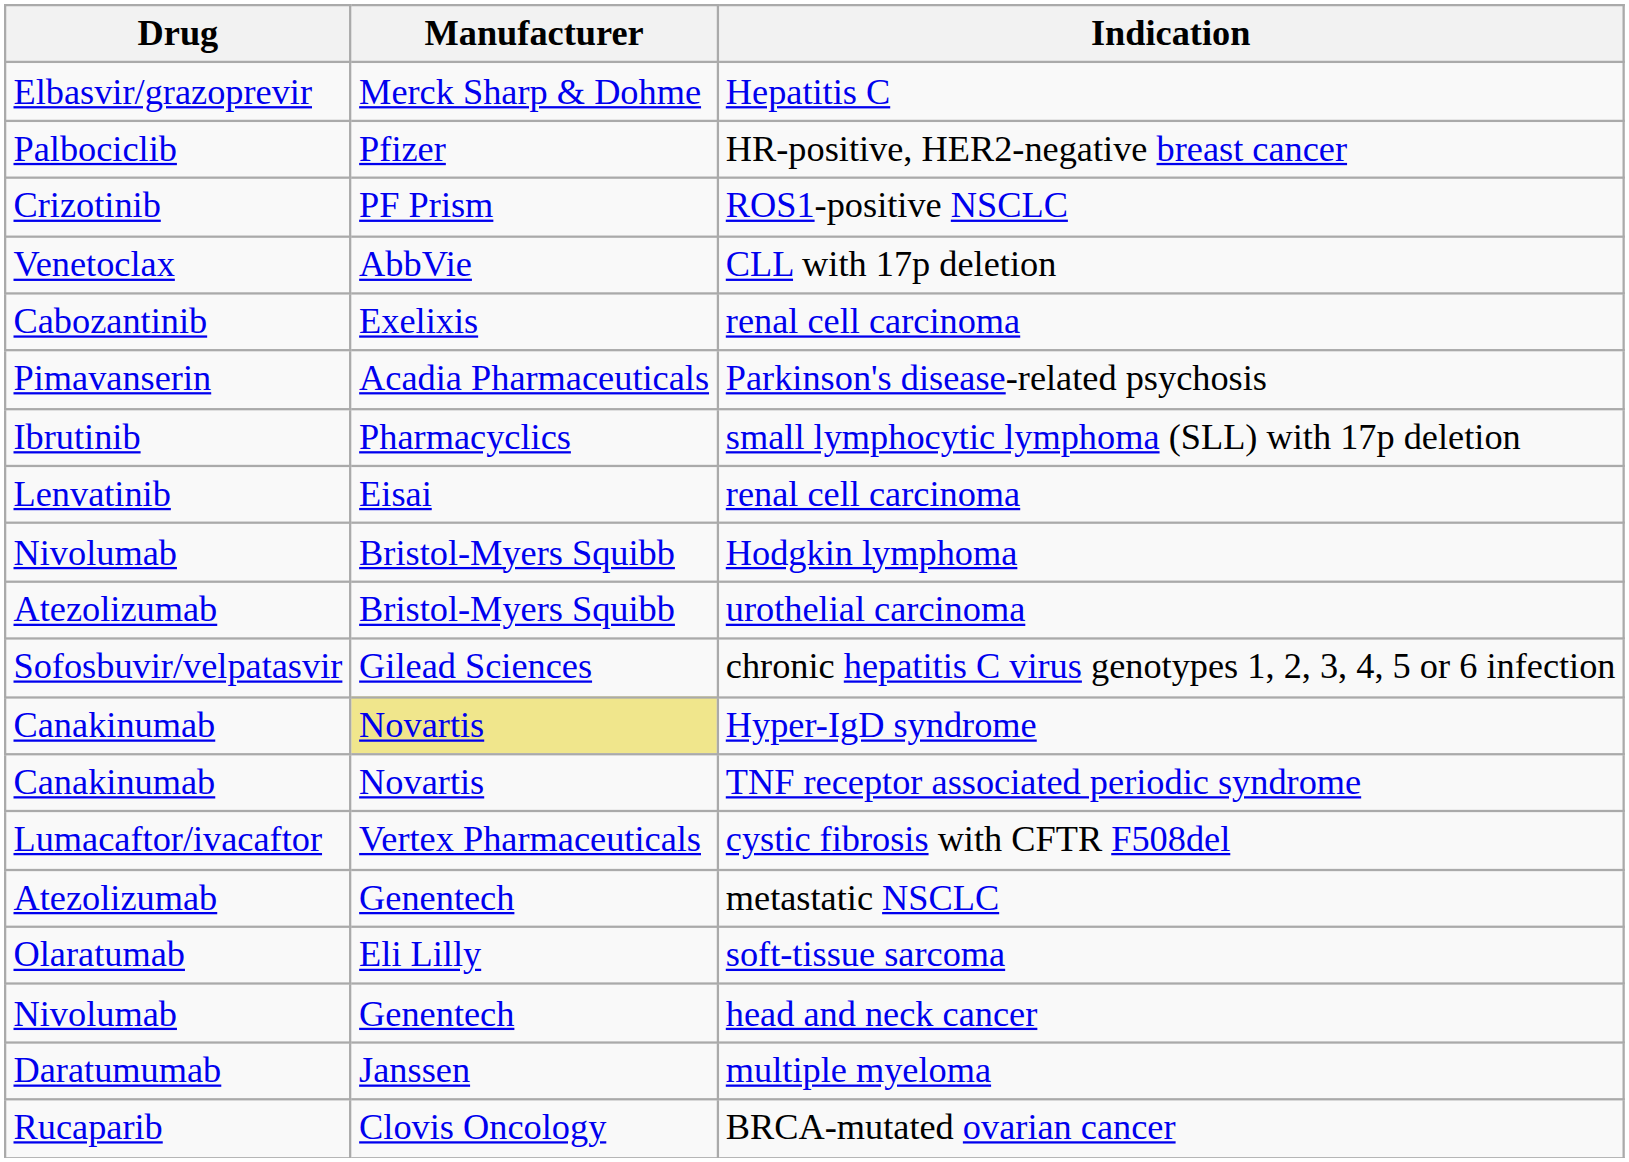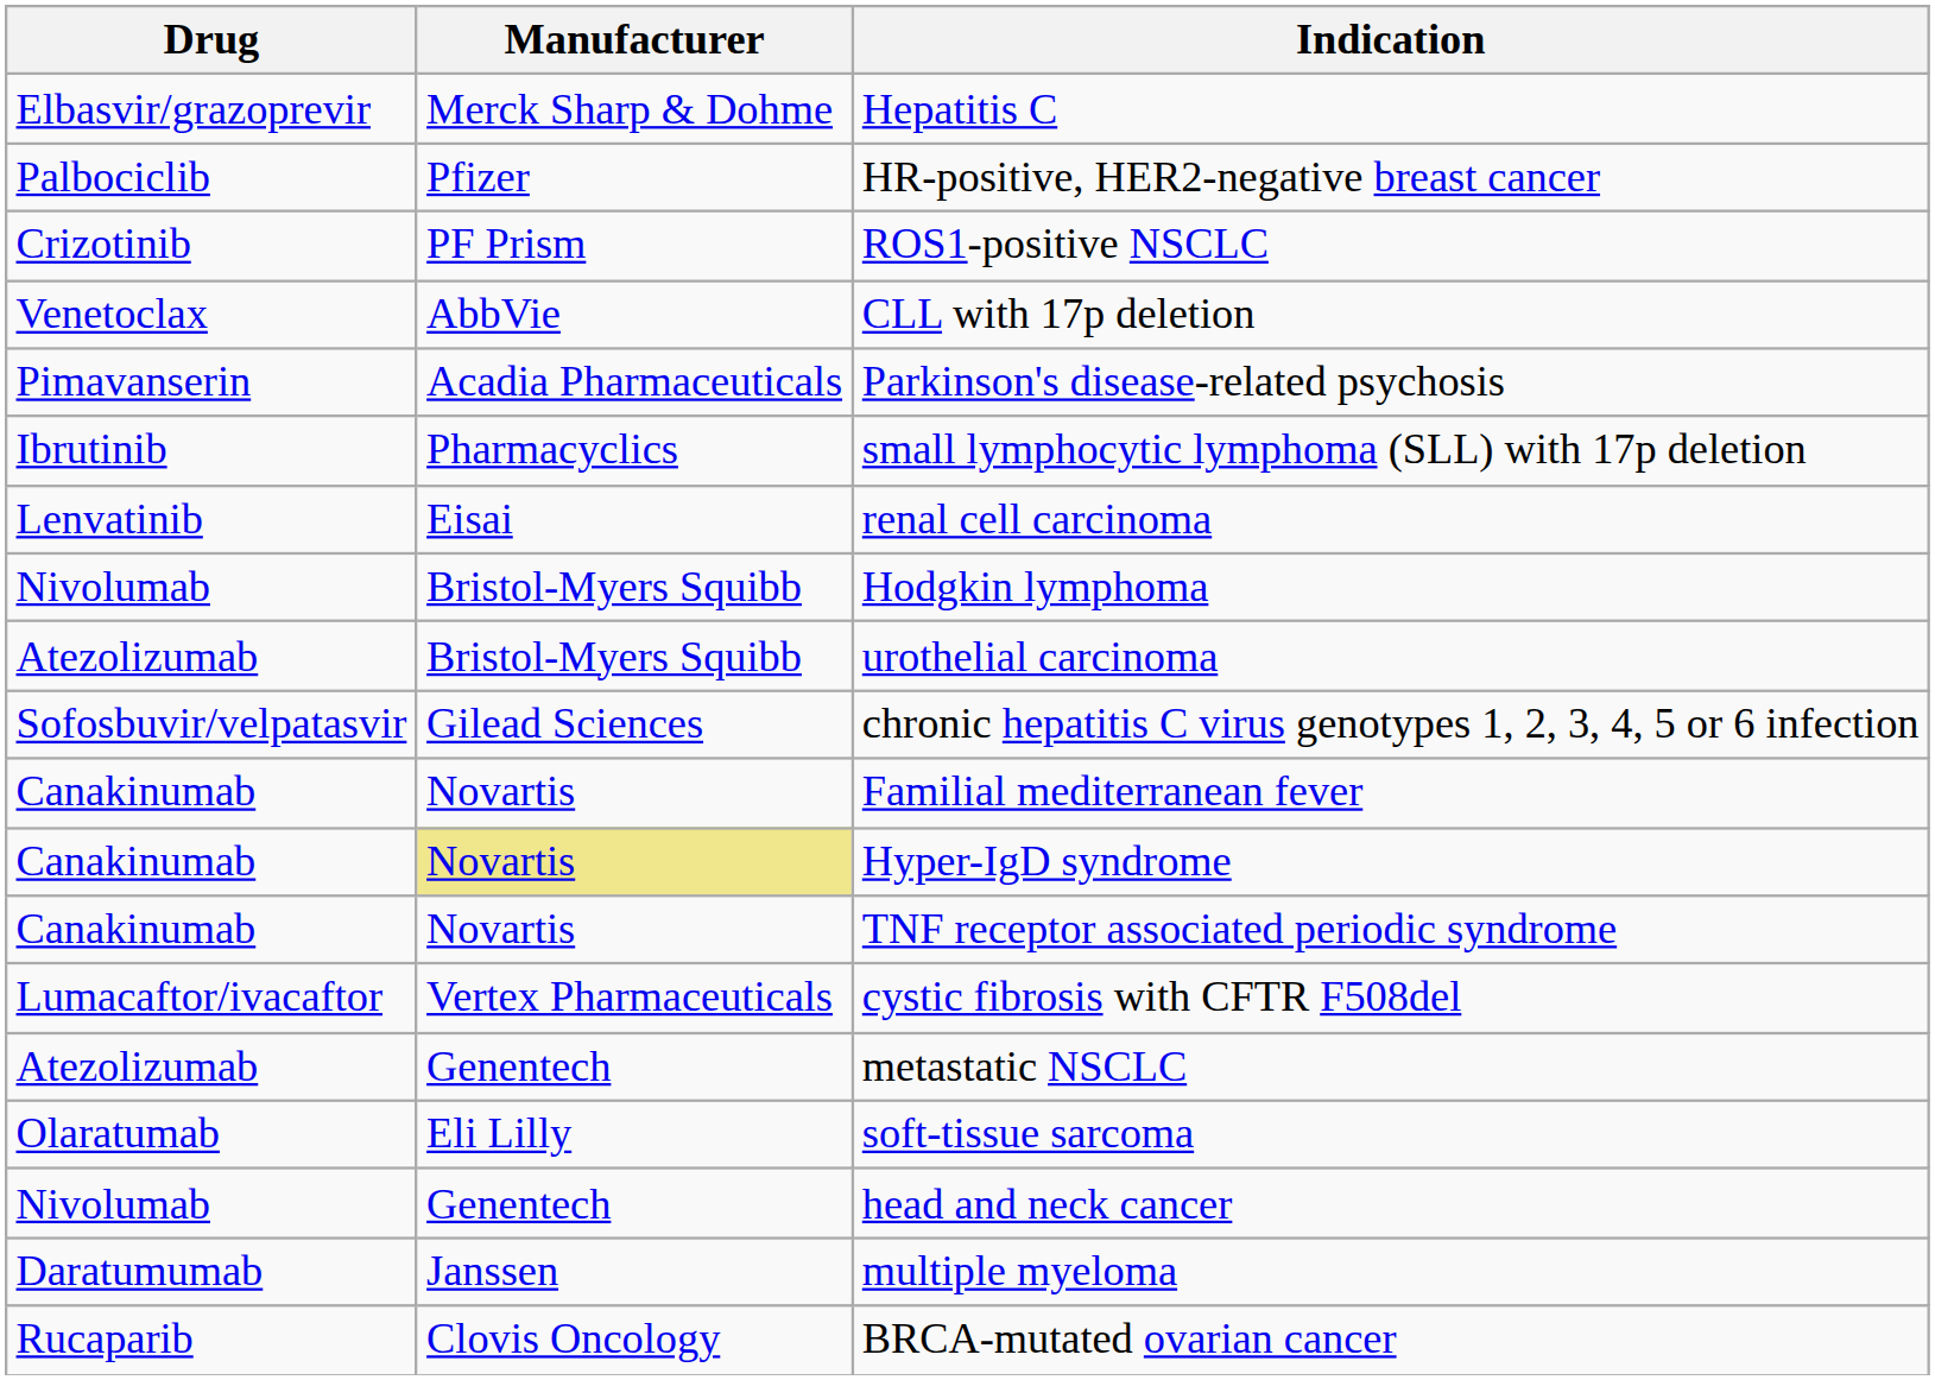 <table class="sortable wikitable">
 <tr>
 <th>Drug</th>
 <th>Manufacturer</th>
 <th>Indication</th>
 </tr>
 <tr>
 <td><a href='#'>Elbasvir/grazoprevir</a></td>
 <td><a href='#'>Merck Sharp & Dohme</a></td>
 <td><a href='#'>Hepatitis C</a></td>
 </tr>
 <tr>
 <td><a href='#'>Palbociclib</a></td>
 <td><a href='#'>Pfizer</a></td>
 <td>HR-positive, HER2-negative <a href='#'>breast cancer</a></td>
 </tr>
 <tr>
 <td><a href='#'>Crizotinib</a></td>
 <td><a href='#'>PF Prism</a></td>
 <td><a href='#'>ROS1</a>-positive <a href='#'>NSCLC</a></td>
 </tr>
 <tr>
 <td><a href='#'>Venetoclax</a></td>
 <td><a href='#'>AbbVie</a></td>
 <td><a href='#'>CLL</a> with 17p deletion</td>
-</tr>
-<tr>
-<td><a href='#'>Cabozantinib</a></td>
-<td><a href='#'>Exelixis</a></td>
-<td><a href='#'>renal cell carcinoma</a></td>
 </tr>
 <tr>
 <td><a href='#'>Pimavanserin</a></td>
 <td><a href='#'>Acadia Pharmaceuticals</a></td>
 <td><a href='#'>Parkinson's disease</a>-related psychosis</td>
 </tr>
 <tr>
 <td><a href='#'>Ibrutinib</a></td>
 <td><a href='#'>Pharmacyclics</a></td>
 <td><a href='#'>small lymphocytic lymphoma</a> (SLL) with 17p deletion</td>
 </tr>
 <tr>
 <td><a href='#'>Lenvatinib</a></td>
 <td><a href='#'>Eisai</a></td>
 <td><a href='#'>renal cell carcinoma</a></td>
 </tr>
 <tr>
 <td><a href='#'>Nivolumab</a></td>
 <td><a href='#'>Bristol-Myers Squibb</a></td>
 <td><a href='#'>Hodgkin lymphoma</a></td>
 </tr>
 <tr>
 <td><a href='#'>Atezolizumab</a></td>
 <td><a href='#'>Bristol-Myers Squibb</a></td>
 <td><a href='#'>urothelial carcinoma</a></td>
 </tr>
 <tr>
 <td><a href='#'>Sofosbuvir/velpatasvir</a></td>
 <td><a href='#'>Gilead Sciences</a></td>
 <td>chronic <a href='#'>hepatitis C virus</a> genotypes 1, 2, 3, 4, 5 or 6 infection</td>
+</tr>
+<tr>
+<td><a href='#'>Canakinumab</a></td>
+<td><a href='#'>Novartis</a></td>
+<td><a href='#'>Familial mediterranean fever</a></td>
 </tr>
 <tr>
 <td><a href='#'>Canakinumab</a></td>
 <td style="background: khaki;"><a href='#'>Novartis</a></td>
 <td><a href='#'>Hyper-IgD syndrome</a></td>
 </tr>
 <tr>
 <td><a href='#'>Canakinumab</a></td>
 <td><a href='#'>Novartis</a></td>
 <td><a href='#'>TNF receptor associated periodic syndrome</a></td>
 </tr>
 <tr>
 <td><a href='#'>Lumacaftor/ivacaftor</a></td>
 <td><a href='#'>Vertex Pharmaceuticals</a></td>
 <td><a href='#'>cystic fibrosis</a> with CFTR <a href='#'>F508del</a></td>
 </tr>
 <tr>
 <td><a href='#'>Atezolizumab</a></td>
 <td><a href='#'>Genentech</a></td>
 <td>metastatic <a href='#'>NSCLC</a></td>
 </tr>
 <tr>
 <td><a href='#'>Olaratumab</a></td>
 <td><a href='#'>Eli Lilly</a></td>
 <td><a href='#'>soft-tissue sarcoma</a></td>
 </tr>
 <tr>
 <td><a href='#'>Nivolumab</a></td>
 <td><a href='#'>Genentech</a></td>
 <td><a href='#'>head and neck cancer</a></td>
 </tr>
 <tr>
 <td><a href='#'>Daratumumab</a></td>
 <td><a href='#'>Janssen</a></td>
 <td><a href='#'>multiple myeloma</a></td>
 </tr>
 <tr>
 <td><a href='#'>Rucaparib</a></td>
 <td><a href='#'>Clovis Oncology</a></td>
 <td>BRCA-mutated <a href='#'>ovarian cancer</a></td>
 </tr>
 </table>
